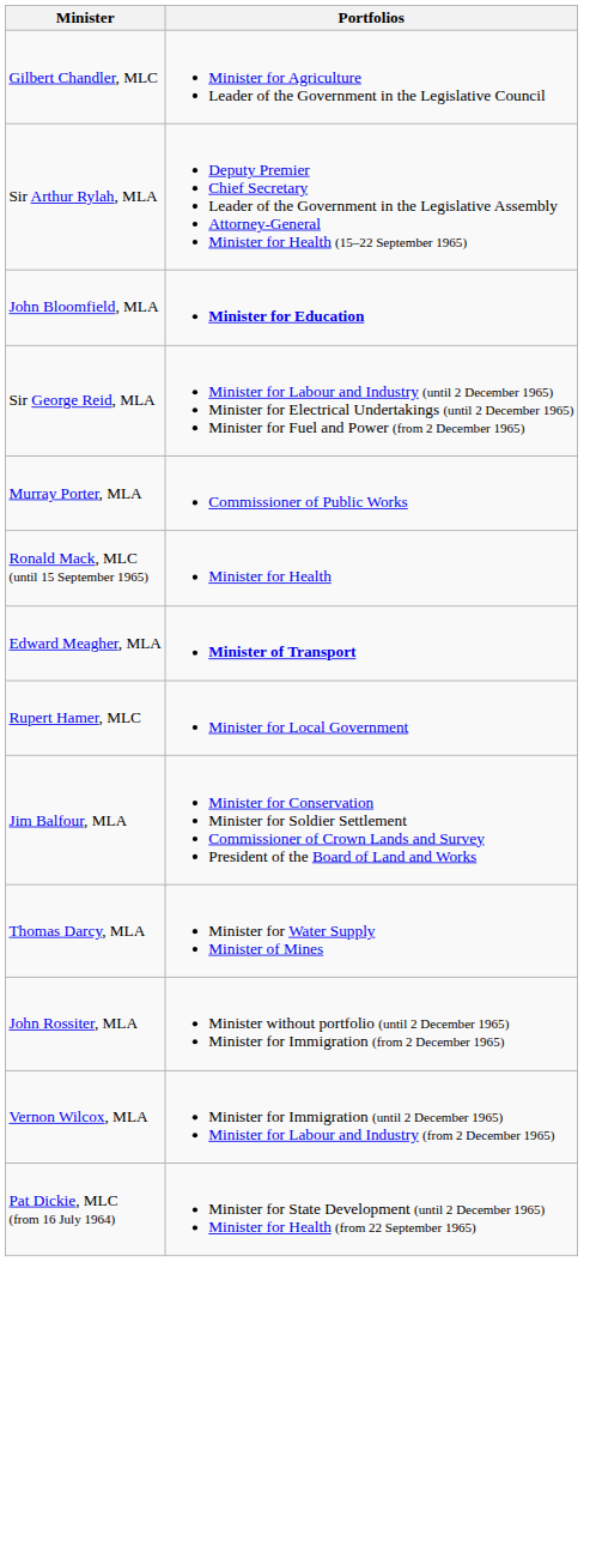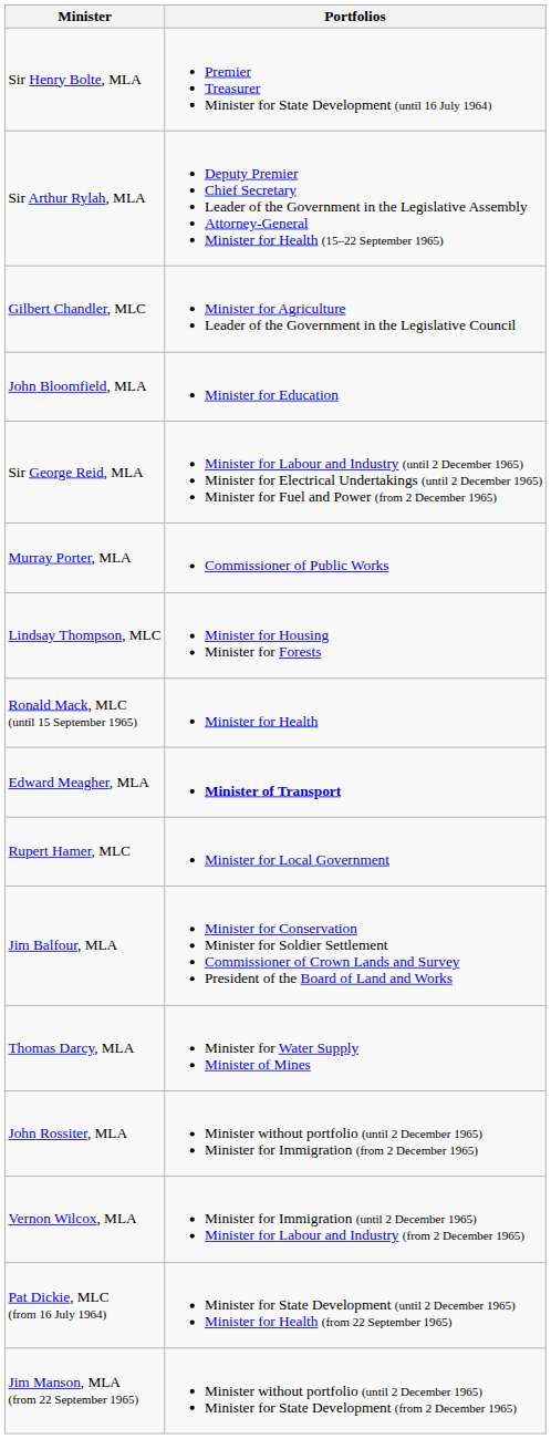 <table class="wikitable">
 <tr>
 <th>Minister</th>
 <th>Portfolios</th>
 </tr>
 <tr>
-<td><a href='#'>Gilbert Chandler</a>, MLC</td>
-<td><br><ul><li><a href='#'>Minister for Agriculture</a></li><li>Leader of the Government in the Legislative Council</li></ul></td>
+<td>Sir <a href='#'>Henry Bolte</a>, MLA</td>
+<td><br><ul><li><a href='#'>Premier</a></li><li><a href='#'>Treasurer</a></li><li>Minister for State Development <small>(until 16 July 1964)</small></li></ul></td>
 </tr>
 <tr>
 <td>Sir <a href='#'>Arthur Rylah</a>, MLA</td>
 <td><br><ul><li><a href='#'>Deputy Premier</a></li><li><a href='#'>Chief Secretary</a></li><li>Leader of the Government in the Legislative Assembly</li><li><a href='#'>Attorney-General</a></li><li><a href='#'>Minister for Health</a> <small>(15–22 September 1965)</small></li></ul></td>
 </tr>
 <tr>
+<td><a href='#'>Gilbert Chandler</a>, MLC</td>
+<td><br><ul><li><a href='#'>Minister for Agriculture</a></li><li>Leader of the Government in the Legislative Council</li></ul></td>
+</tr>
+<tr>
 <td><a href='#'>John Bloomfield</a>, MLA</td>
-<td><strong><br><ul><li><a href='#'>Minister for Education</a></li></ul></strong></td>
+<td><br><ul><li><a href='#'>Minister for Education</a></li></ul></td>
 </tr>
 <tr>
 <td>Sir <a href='#'>George Reid</a>, MLA</td>
 <td><br><ul><li><a href='#'>Minister for Labour and Industry</a> <small>(until 2 December 1965)</small></li><li>Minister for Electrical Undertakings <small>(until 2 December 1965)</small></li><li>Minister for Fuel and Power <small>(from 2 December 1965)</small></li></ul></td>
 </tr>
 <tr>
 <td><a href='#'>Murray Porter</a>, MLA</td>
 <td><br><ul><li><a href='#'>Commissioner of Public Works</a></li></ul></td>
+</tr>
+<tr>
+<td><a href='#'>Lindsay Thompson</a>, MLC</td>
+<td><br><ul><li><a href='#'>Minister for Housing</a></li><li>Minister for <a href='#'>Forests</a></li></ul></td>
 </tr>
 <tr>
 <td><a href='#'>Ronald Mack</a>, MLC<br><small>(until 15 September 1965)</small></td>
 <td><br><ul><li><a href='#'>Minister for Health</a></li></ul></td>
 </tr>
 <tr>
 <td><a href='#'>Edward Meagher</a>, MLA</td>
 <td><strong><br><ul><li><a href='#'>Minister of Transport</a></li></ul></strong></td>
 </tr>
 <tr>
 <td><a href='#'>Rupert Hamer</a>, MLC</td>
 <td><br><ul><li><a href='#'>Minister for Local Government</a></li></ul></td>
 </tr>
 <tr>
 <td><a href='#'>Jim Balfour</a>, MLA</td>
 <td><br><ul><li><a href='#'>Minister for Conservation</a></li><li>Minister for Soldier Settlement</li><li><a href='#'>Commissioner of Crown Lands and Survey</a></li><li>President of the <a href='#'>Board of Land and Works</a></li></ul></td>
 </tr>
 <tr>
 <td><a href='#'>Thomas Darcy</a>, MLA</td>
 <td><br><ul><li>Minister for <a href='#'>Water Supply</a></li><li><a href='#'>Minister of Mines</a></li></ul></td>
 </tr>
 <tr>
 <td><a href='#'>John Rossiter</a>, MLA</td>
 <td><br><ul><li>Minister without portfolio <small>(until 2 December 1965)</small></li><li>Minister for Immigration <small>(from 2 December 1965)</small></li></ul></td>
 </tr>
 <tr>
 <td><a href='#'>Vernon Wilcox</a>, MLA</td>
 <td><br><ul><li>Minister for Immigration <small>(until 2 December 1965)</small></li><li><a href='#'>Minister for Labour and Industry</a> <small>(from 2 December 1965)</small></li></ul></td>
 </tr>
 <tr>
 <td><a href='#'>Pat Dickie</a>, MLC<br><small>(from 16 July 1964)</small></td>
 <td><br><ul><li>Minister for State Development <small>(until 2 December 1965)</small></li><li><a href='#'>Minister for Health</a> <small>(from 22 September 1965)</small></li></ul></td>
 </tr>
+<tr>
+<td><a href='#'>Jim Manson</a>, MLA<br><small>(from 22 September 1965)</small></td>
+<td><br><ul><li>Minister without portfolio <small>(until 2 December 1965)</small></li><li>Minister for State Development <small>(from 2 December 1965)</small></li></ul></td>
+</tr>
 </table>
